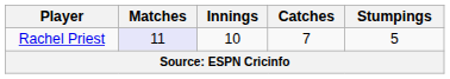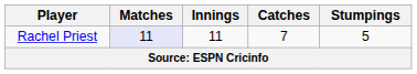 <table class="wikitable" style="text-align:center; width:55%;">
 <tr>
 <th>Player</th>
 <th>Matches</th>
 <th>Innings</th>
 <th>Catches</th>
 <th>Stumpings</th>
 </tr>
 <tr>
 <td><a href='#'>Rachel Priest</a></td>
 <td style="background: lavender;">11</td>
-<td>10</td>
+<td>11</td>
 <td>7</td>
 <td>5</td>
 </tr>
 <tr>
 <th colspan="5"><small>Source: ESPN Cricinfo </small></th>
 </tr>
 </table>
